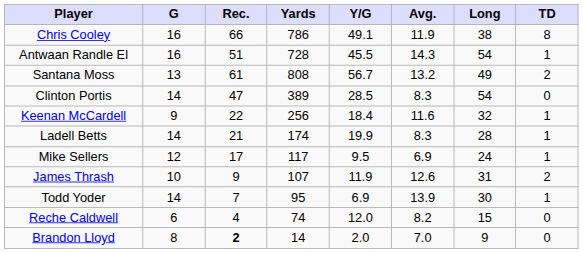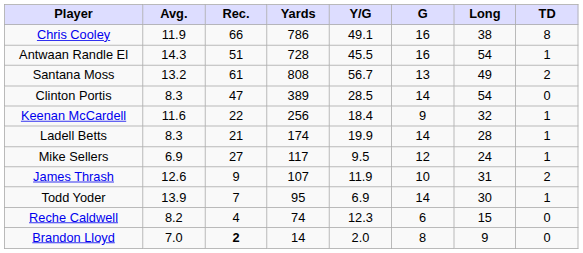 <table class="wikitable">
 <tr>
 <th style="background:#ddf; width:20%;">Player</th>
-<th style="background:#ddf; width:9%;">G</th>
+<th style="background:#ddf; width:9%;">Avg.</th>
 <th style="background:#ddf; width:9%;">Rec.</th>
 <th style="background:#ddf; width:9%;">Yards</th>
 <th style="background:#ddf; width:9%;">Y/G</th>
-<th style="background:#ddf; width:9%;">Avg.</th>
+<th style="background:#ddf; width:9%;">G</th>
 <th style="background:#ddf; width:9%;">Long</th>
 <th style="background:#ddf; width:9%;">TD</th>
 </tr>
 <tr style="text-align:center;">
 <td><a href='#'>Chris Cooley</a></td>
-<td>16</td>
+<td>11.9</td>
 <td>66</td>
 <td>786</td>
 <td>49.1</td>
-<td>11.9</td>
+<td>16</td>
 <td>38</td>
 <td>8</td>
 </tr>
 <tr style="text-align:center;">
 <td>Antwaan Randle El</td>
-<td>16</td>
+<td>14.3</td>
 <td>51</td>
 <td>728</td>
 <td>45.5</td>
-<td>14.3</td>
+<td>16</td>
 <td>54</td>
 <td>1</td>
 </tr>
 <tr style="text-align:center;">
 <td>Santana Moss</td>
-<td>13</td>
+<td>13.2</td>
 <td>61</td>
 <td>808</td>
 <td>56.7</td>
-<td>13.2</td>
+<td>13</td>
 <td>49</td>
 <td>2</td>
 </tr>
 <tr style="text-align:center;">
 <td>Clinton Portis</td>
-<td>14</td>
+<td>8.3</td>
 <td>47</td>
 <td>389</td>
 <td>28.5</td>
-<td>8.3</td>
+<td>14</td>
 <td>54</td>
 <td>0</td>
 </tr>
 <tr style="text-align:center;">
 <td><a href='#'>Keenan McCardell</a></td>
-<td>9</td>
+<td>11.6</td>
 <td>22</td>
 <td>256</td>
 <td>18.4</td>
-<td>11.6</td>
+<td>9</td>
 <td>32</td>
 <td>1</td>
 </tr>
 <tr style="text-align:center;">
 <td>Ladell Betts</td>
-<td>14</td>
+<td>8.3</td>
 <td>21</td>
 <td>174</td>
 <td>19.9</td>
-<td>8.3</td>
+<td>14</td>
 <td>28</td>
 <td>1</td>
 </tr>
 <tr style="text-align:center;">
 <td>Mike Sellers</td>
-<td>12</td>
-<td>17</td>
+<td>6.9</td>
+<td>27</td>
 <td>117</td>
 <td>9.5</td>
-<td>6.9</td>
+<td>12</td>
 <td>24</td>
 <td>1</td>
 </tr>
 <tr style="text-align:center;">
 <td><a href='#'>James Thrash</a></td>
-<td>10</td>
+<td>12.6</td>
 <td>9</td>
 <td>107</td>
 <td>11.9</td>
-<td>12.6</td>
+<td>10</td>
 <td>31</td>
 <td>2</td>
 </tr>
 <tr style="text-align:center;">
 <td>Todd Yoder</td>
-<td>14</td>
+<td>13.9</td>
 <td>7</td>
 <td>95</td>
 <td>6.9</td>
-<td>13.9</td>
+<td>14</td>
 <td>30</td>
 <td>1</td>
 </tr>
 <tr style="text-align:center;">
 <td><a href='#'>Reche Caldwell</a></td>
-<td>6</td>
+<td>8.2</td>
 <td>4</td>
 <td>74</td>
-<td>12.0</td>
-<td>8.2</td>
+<td>12.3</td>
+<td>6</td>
 <td>15</td>
 <td>0</td>
 </tr>
 <tr style="text-align:center;">
 <td><a href='#'>Brandon Lloyd</a></td>
-<td>8</td>
+<td>7.0</td>
 <td><strong>2</strong></td>
 <td>14</td>
 <td>2.0</td>
-<td>7.0</td>
+<td>8</td>
 <td>9</td>
 <td>0</td>
 </tr>
 </table>
